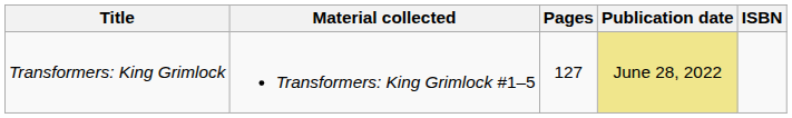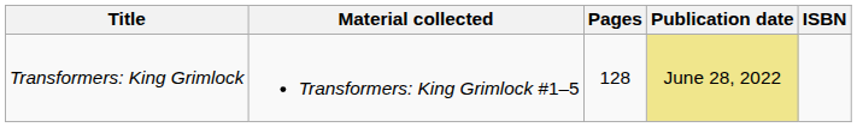 <table class="wikitable" style="text-align: center;">
 <tr>
 <th>Title</th>
 <th>Material collected</th>
 <th>Pages</th>
 <th>Publication date</th>
 <th>ISBN</th>
 </tr>
 <tr>
 <td align="left"><em>Transformers: King Grimlock</em></td>
 <td><br><ul><li><em>Transformers: King Grimlock</em> #1–5</li></ul></td>
-<td>127</td>
+<td>128</td>
 <td style="background: khaki;">June 28, 2022</td>
 <td></td>
 </tr>
 </table>
